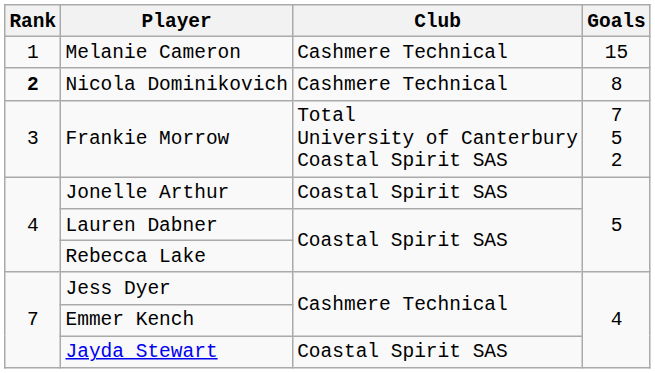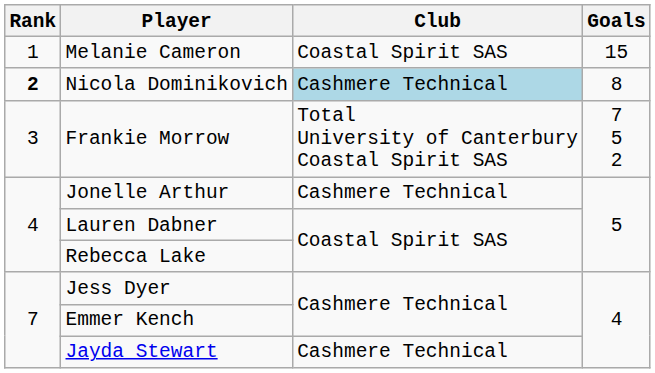 <table class="wikitable" style="text-align:center">
 <tr>
 <th>Rank</th>
 <th>Player</th>
 <th>Club</th>
 <th>Goals</th>
 </tr>
 <tr>
 <td>1</td>
 <td align=left>Melanie Cameron</td>
-<td align=left>Cashmere Technical</td>
+<td align=left>Coastal Spirit SAS</td>
 <td>15</td>
 </tr>
 <tr>
 <td><strong>2</strong></td>
 <td align=left>Nicola Dominikovich</td>
-<td align=left>Cashmere Technical</td>
+<td align=left style="background: lightblue;">Cashmere Technical</td>
 <td>8</td>
 </tr>
 <tr>
 <td>3</td>
 <td align=left>Frankie Morrow</td>
 <td align=left>Total<br>University of Canterbury<br>Coastal Spirit SAS</td>
 <td>7<br>5<br>2</td>
 </tr>
 <tr>
 <td rowspan=3>4</td>
 <td align=left>Jonelle Arthur</td>
-<td align=left>Coastal Spirit SAS</td>
+<td align=left>Cashmere Technical</td>
 <td rowspan=3>5</td>
 </tr>
 <tr>
 <td align=left>Lauren Dabner</td>
 <td align=left rowspan=2>Coastal Spirit SAS</td>
 </tr>
 <tr>
 <td align=left>Rebecca Lake</td>
 </tr>
 <tr>
 <td rowspan=3>7</td>
 <td align=left>Jess Dyer</td>
 <td align=left rowspan=2>Cashmere Technical</td>
 <td rowspan=3>4</td>
 </tr>
 <tr>
 <td align=left>Emmer Kench</td>
 </tr>
 <tr>
 <td align=left><a href='#'>Jayda Stewart</a></td>
-<td align=left>Coastal Spirit SAS</td>
+<td align=left>Cashmere Technical</td>
 </tr>
 </table>
